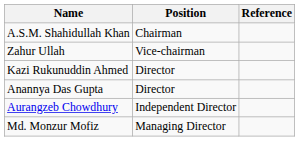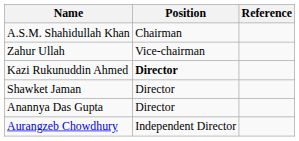 <table class="wikitable">
 <tr>
 <th>Name</th>
 <th>Position</th>
 <th>Reference</th>
 </tr>
 <tr>
 <td>A.S.M. Shahidullah Khan</td>
 <td>Chairman</td>
 <td></td>
 </tr>
 <tr>
 <td>Zahur Ullah</td>
 <td>Vice-chairman</td>
 <td></td>
 </tr>
 <tr>
 <td>Kazi Rukunuddin Ahmed</td>
+<td><strong>Director</strong></td>
+<td></td>
+</tr>
+<tr>
+<td>Shawket Jaman</td>
 <td>Director</td>
 <td></td>
 </tr>
 <tr>
 <td>Anannya Das Gupta</td>
 <td>Director</td>
 <td></td>
 </tr>
 <tr>
 <td><a href='#'>Aurangzeb Chowdhury</a></td>
 <td>Independent Director</td>
 <td></td>
 </tr>
-<tr>
-<td>Md. Monzur Mofiz</td>
-<td>Managing Director</td>
-<td></td>
-</tr>
 </table>
